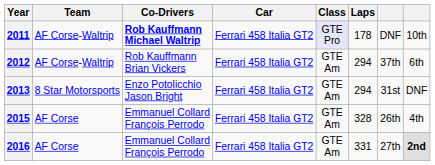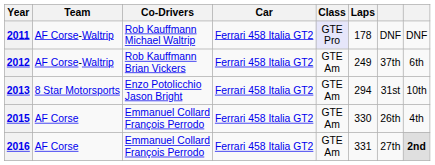 <table class="wikitable" style="text-align:center; font-size:90%">
 <tr>
 <th>Year</th>
 <th>Team</th>
 <th>Co-Drivers</th>
 <th>Car</th>
 <th>Class</th>
 <th>Laps</th>
 <th></th>
 <th></th>
 </tr>
 <tr>
 <th><a href='#'>2011</a></th>
 <td align="left"> <a href='#'>AF Corse</a>-<a href='#'>Waltrip</a></td>
-<td align="left"><strong> <a href='#'>Rob Kauffmann</a><br> <a href='#'>Michael Waltrip</a></strong></td>
+<td align="left"> <a href='#'>Rob Kauffmann</a><br> <a href='#'>Michael Waltrip</a></td>
 <td align="left"><a href='#'>Ferrari 458 Italia GT2</a></td>
 <td style="background: lavender;">GTE<br>Pro</td>
 <td>178</td>
 <td>DNF</td>
-<td>10th</td>
+<td>DNF</td>
 </tr>
 <tr>
 <th><a href='#'>2012</a></th>
 <td align="left"> <a href='#'>AF Corse</a>-<a href='#'>Waltrip</a></td>
 <td align="left"> <a href='#'>Rob Kauffmann</a><br> <a href='#'>Brian Vickers</a></td>
 <td align="left"><a href='#'>Ferrari 458 Italia GT2</a></td>
 <td>GTE<br>Am</td>
-<td>294</td>
+<td>249</td>
 <td>37th</td>
 <td>6th</td>
 </tr>
 <tr>
 <th><a href='#'>2013</a></th>
 <td align="left"> <a href='#'>8 Star Motorsports</a></td>
 <td align="left"> <a href='#'>Enzo Potolicchio</a><br> <a href='#'>Jason Bright</a></td>
 <td align="left"><a href='#'>Ferrari 458 Italia GT2</a></td>
 <td>GTE<br>Am</td>
 <td>294</td>
 <td>31st</td>
-<td>DNF</td>
+<td>10th</td>
 </tr>
 <tr>
 <th><a href='#'>2015</a></th>
 <td align="left"> <a href='#'>AF Corse</a></td>
 <td align="left"> <a href='#'>Emmanuel Collard</a><br> <a href='#'>François Perrodo</a></td>
 <td align="left"><a href='#'>Ferrari 458 Italia GT2</a></td>
 <td>GTE<br>Am</td>
-<td>328</td>
+<td>330</td>
 <td>26th</td>
 <td>4th</td>
 </tr>
 <tr>
 <th><a href='#'>2016</a></th>
 <td align="left"> <a href='#'>AF Corse</a></td>
 <td align="left"> <a href='#'>Emmanuel Collard</a><br> <a href='#'>François Perrodo</a></td>
 <td align="left"><a href='#'>Ferrari 458 Italia GT2</a></td>
 <td>GTE<br>Am</td>
 <td>331</td>
 <td>27th</td>
 <td style="background:#DFDFDF;"><strong>2nd</strong></td>
 </tr>
 </table>
